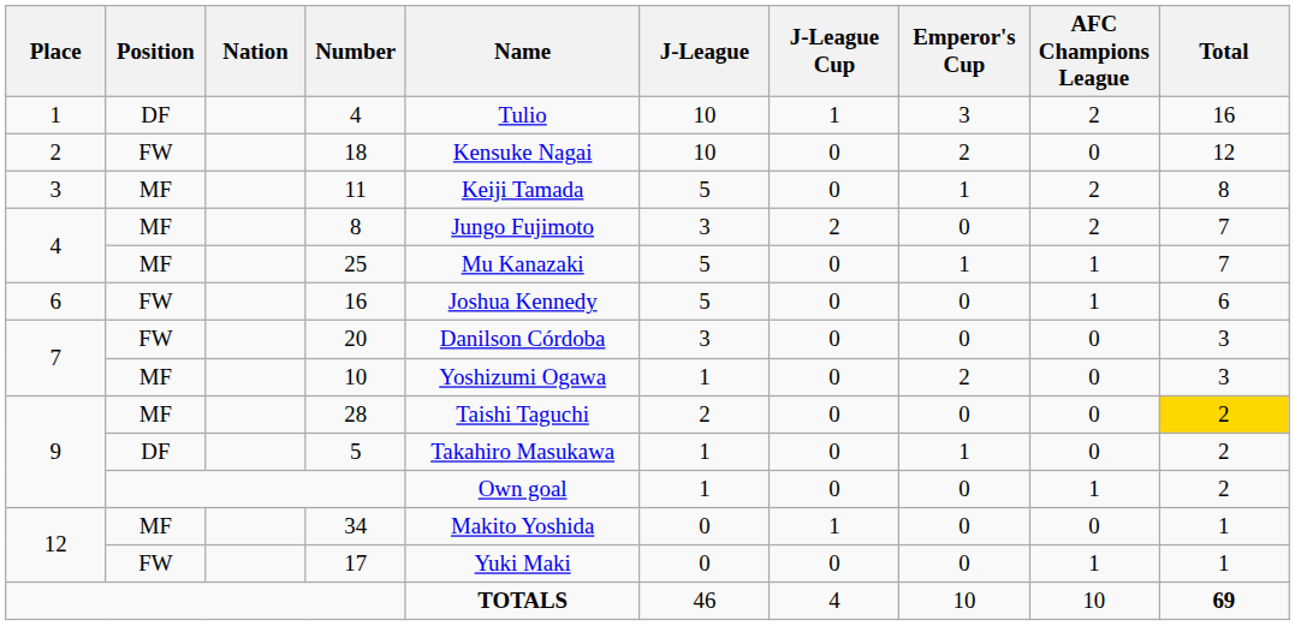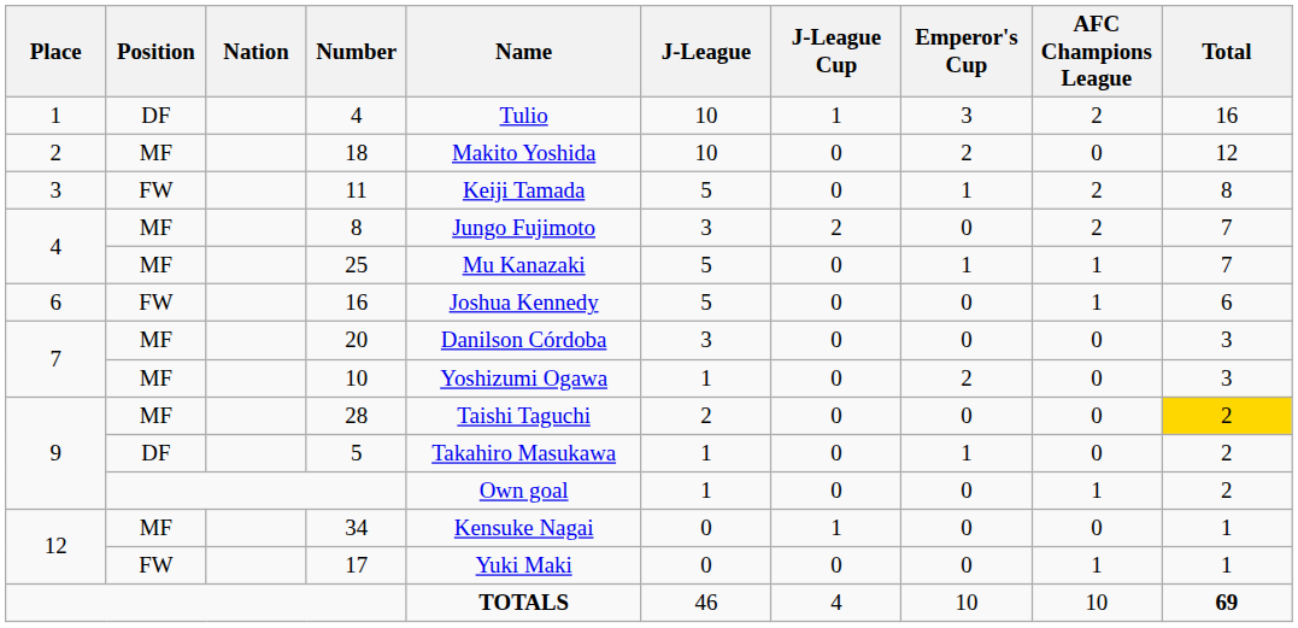 <table class="wikitable" style="font-size: 95%; text-align: center;">
 <tr>
 <th width=60>Place</th>
 <th width=60>Position</th>
 <th width=60>Nation</th>
 <th width=60>Number</th>
 <th width=150>Name</th>
 <th width=80>J-League</th>
 <th width=80>J-League Cup</th>
 <th width=80>Emperor's Cup</th>
 <th width=80>AFC Champions League</th>
 <th width=80><strong>Total</strong></th>
 </tr>
 <tr>
 <td>1</td>
 <td>DF</td>
 <td></td>
 <td>4</td>
 <td><a href='#'>Tulio</a></td>
 <td>10</td>
 <td>1</td>
 <td>3</td>
 <td>2</td>
 <td>16</td>
 </tr>
 <tr>
 <td>2</td>
-<td>FW</td>
+<td>MF</td>
 <td></td>
 <td>18</td>
-<td><a href='#'>Kensuke Nagai</a></td>
+<td><a href='#'>Makito Yoshida</a></td>
 <td>10</td>
 <td>0</td>
 <td>2</td>
 <td>0</td>
 <td>12</td>
 </tr>
 <tr>
 <td>3</td>
-<td>MF</td>
+<td>FW</td>
 <td></td>
 <td>11</td>
 <td><a href='#'>Keiji Tamada</a></td>
 <td>5</td>
 <td>0</td>
 <td>1</td>
 <td>2</td>
 <td>8</td>
 </tr>
 <tr>
 <td rowspan="2">4</td>
 <td>MF</td>
 <td></td>
 <td>8</td>
 <td><a href='#'>Jungo Fujimoto</a></td>
 <td>3</td>
 <td>2</td>
 <td>0</td>
 <td>2</td>
 <td>7</td>
 </tr>
 <tr>
 <td>MF</td>
 <td></td>
 <td>25</td>
 <td><a href='#'>Mu Kanazaki</a></td>
 <td>5</td>
 <td>0</td>
 <td>1</td>
 <td>1</td>
 <td>7</td>
 </tr>
 <tr>
 <td>6</td>
 <td>FW</td>
 <td></td>
 <td>16</td>
 <td><a href='#'>Joshua Kennedy</a></td>
 <td>5</td>
 <td>0</td>
 <td>0</td>
 <td>1</td>
 <td>6</td>
 </tr>
 <tr>
 <td rowspan="2">7</td>
-<td>FW</td>
+<td>MF</td>
 <td></td>
 <td>20</td>
 <td><a href='#'>Danilson Córdoba</a></td>
 <td>3</td>
 <td>0</td>
 <td>0</td>
 <td>0</td>
 <td>3</td>
 </tr>
 <tr>
 <td>MF</td>
 <td></td>
 <td>10</td>
 <td><a href='#'>Yoshizumi Ogawa</a></td>
 <td>1</td>
 <td>0</td>
 <td>2</td>
 <td>0</td>
 <td>3</td>
 </tr>
 <tr>
 <td rowspan="3">9</td>
 <td>MF</td>
 <td></td>
 <td>28</td>
 <td><a href='#'>Taishi Taguchi</a></td>
 <td>2</td>
 <td>0</td>
 <td>0</td>
 <td>0</td>
 <td style="background: gold;">2</td>
 </tr>
 <tr>
 <td>DF</td>
 <td></td>
 <td>5</td>
 <td><a href='#'>Takahiro Masukawa</a></td>
 <td>1</td>
 <td>0</td>
 <td>1</td>
 <td>0</td>
 <td>2</td>
 </tr>
 <tr>
 <td colspan="3"></td>
 <td><a href='#'>Own goal</a></td>
 <td>1</td>
 <td>0</td>
 <td>0</td>
 <td>1</td>
 <td>2</td>
 </tr>
 <tr>
 <td rowspan="2">12</td>
 <td>MF</td>
 <td></td>
 <td>34</td>
-<td><a href='#'>Makito Yoshida</a></td>
+<td><a href='#'>Kensuke Nagai</a></td>
 <td>0</td>
 <td>1</td>
 <td>0</td>
 <td>0</td>
 <td>1</td>
 </tr>
 <tr>
 <td>FW</td>
 <td></td>
 <td>17</td>
 <td><a href='#'>Yuki Maki</a></td>
 <td>0</td>
 <td>0</td>
 <td>0</td>
 <td>1</td>
 <td>1</td>
 </tr>
 <tr>
 <td colspan="4"></td>
 <td><strong>TOTALS</strong></td>
 <td>46</td>
 <td>4</td>
 <td>10</td>
 <td>10</td>
 <td><strong>69</strong></td>
 </tr>
 </table>
